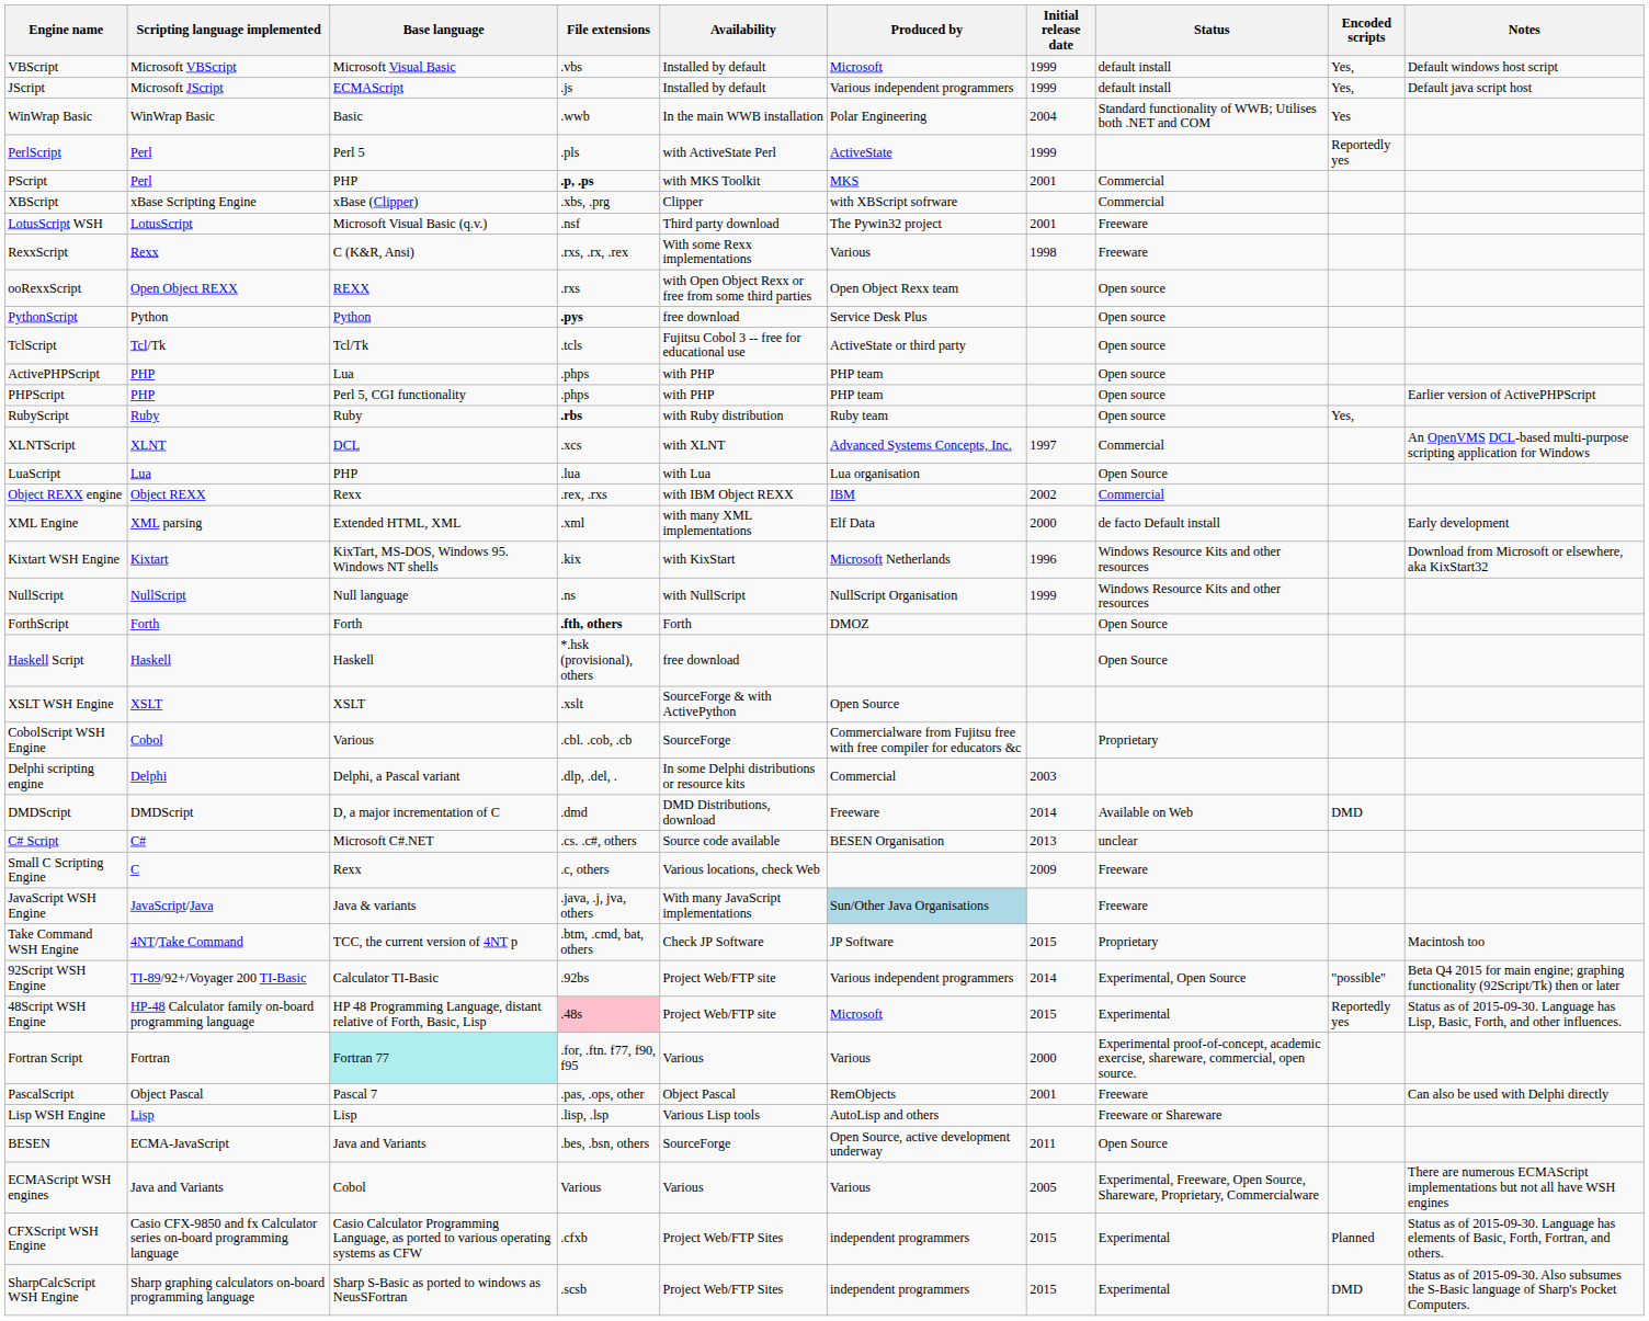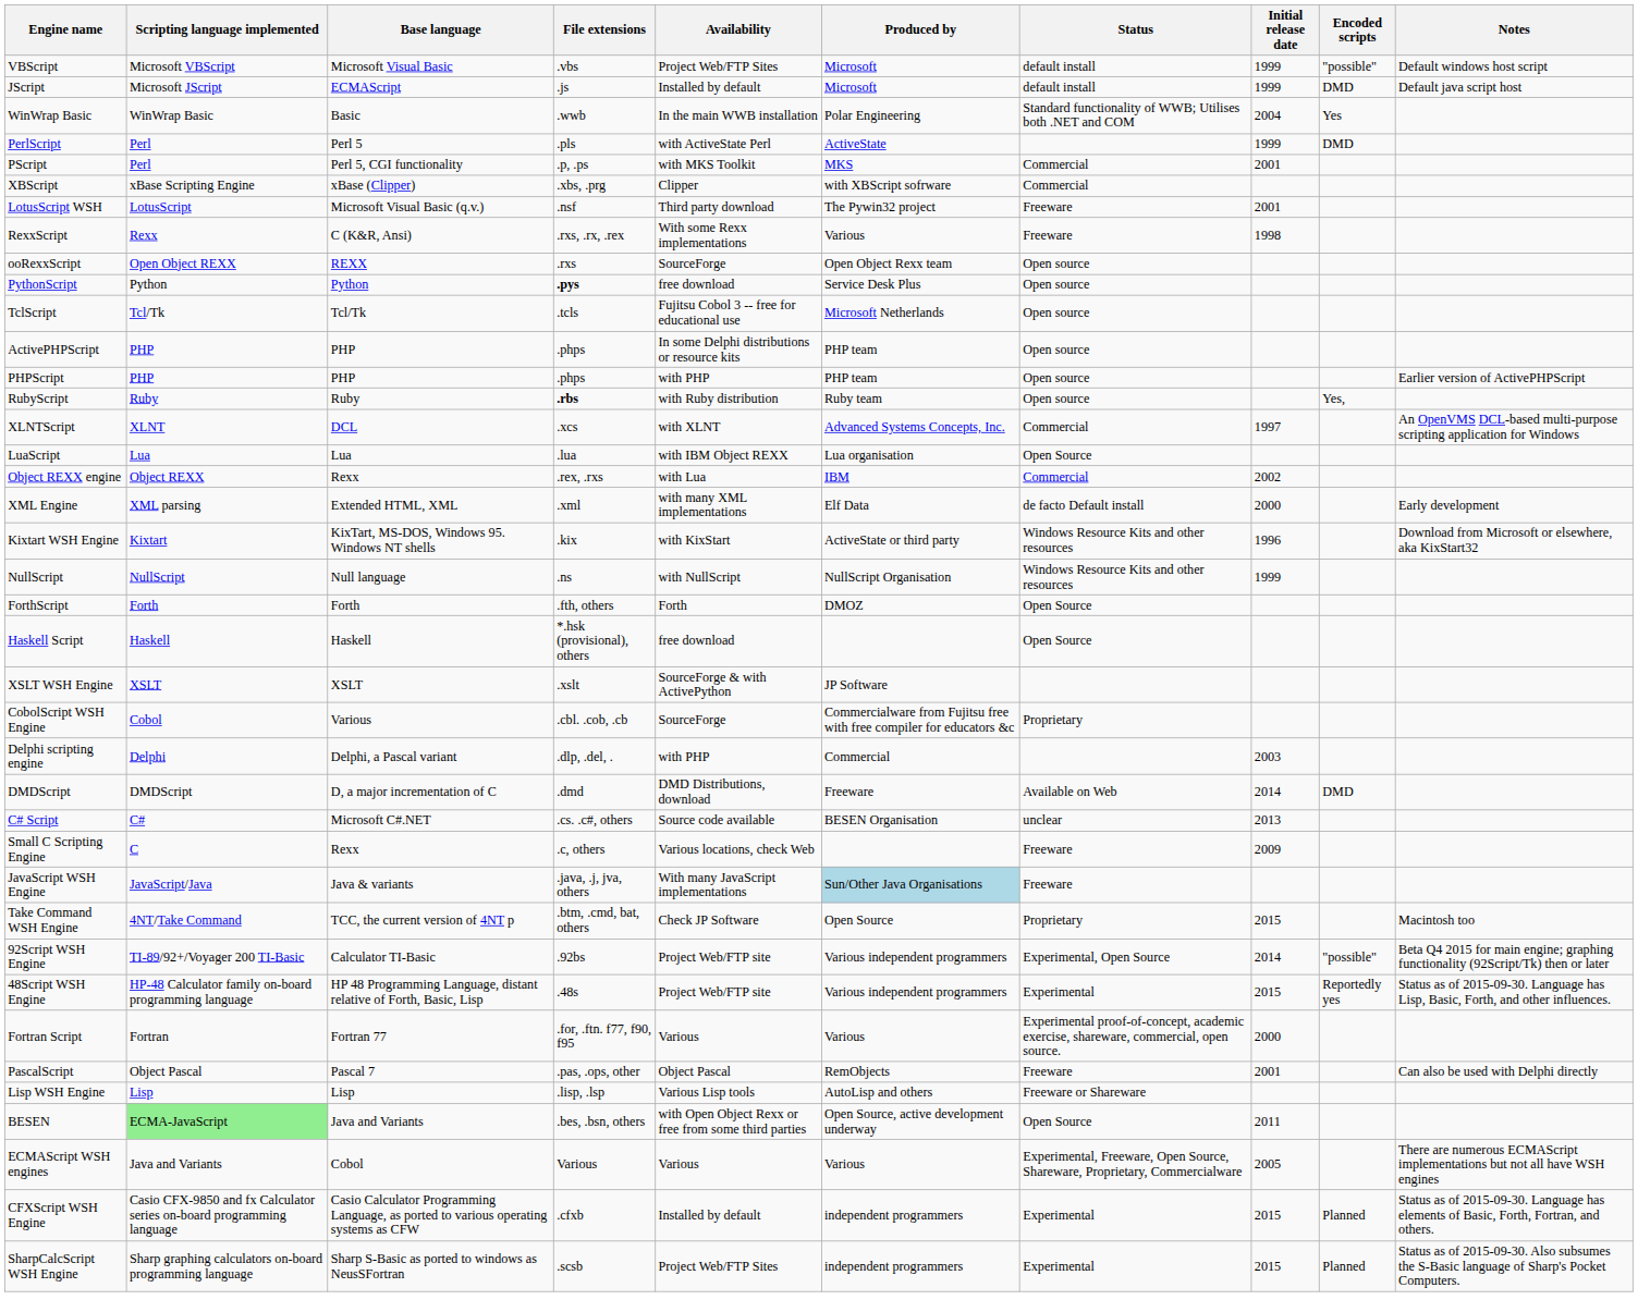 <table class="wikitable sortable">
 <tr>
 <th>Engine name</th>
 <th>Scripting language implemented</th>
 <th>Base language</th>
 <th>File extensions</th>
 <th>Availability</th>
 <th>Produced by</th>
+<th>Status</th>
 <th>Initial release date</th>
-<th>Status</th>
 <th>Encoded scripts</th>
 <th>Notes</th>
 </tr>
 <tr>
 <td>VBScript</td>
 <td>Microsoft <a href='#'>VBScript</a></td>
 <td>Microsoft <a href='#'>Visual Basic</a></td>
 <td>.vbs</td>
-<td>Installed by default</td>
+<td>Project Web/FTP Sites</td>
 <td><a href='#'>Microsoft</a></td>
+<td>default install</td>
 <td>1999</td>
-<td>default install</td>
-<td>Yes, </td>
+<td>"possible"</td>
 <td>Default windows host script</td>
 </tr>
 <tr>
 <td>JScript</td>
 <td>Microsoft <a href='#'>JScript</a></td>
 <td><a href='#'>ECMAScript</a></td>
 <td>.js</td>
 <td>Installed by default</td>
-<td>Various independent programmers</td>
+<td><a href='#'>Microsoft</a></td>
+<td>default install</td>
 <td>1999</td>
-<td>default install</td>
-<td>Yes, </td>
+<td>DMD</td>
 <td>Default java script host</td>
 </tr>
 <tr |>
 <td>WinWrap Basic</td>
 <td>WinWrap Basic</td>
 <td>Basic</td>
 <td>.wwb</td>
 <td>In the main WWB installation</td>
 <td>Polar Engineering</td>
+<td>Standard functionality of WWB; Utilises both .NET and COM</td>
 <td>2004</td>
-<td>Standard functionality of WWB; Utilises both .NET and COM</td>
 <td>Yes</td>
 <td></td>
 </tr>
 <tr>
 <td><a href='#'>PerlScript</a></td>
 <td><a href='#'>Perl</a></td>
 <td>Perl 5</td>
 <td>.pls</td>
 <td>with ActiveState Perl</td>
 <td><a href='#'>ActiveState</a></td>
+<td></td>
 <td>1999</td>
-<td></td>
-<td>Reportedly yes</td>
+<td>DMD</td>
 <td></td>
 </tr>
 <tr>
 <td>PScript</td>
 <td><a href='#'>Perl</a></td>
-<td>PHP</td>
-<td><strong>.p, .ps</strong></td>
+<td>Perl 5, CGI functionality</td>
+<td>.p, .ps</td>
 <td>with MKS Toolkit</td>
 <td><a href='#'>MKS</a></td>
+<td>Commercial</td>
 <td>2001</td>
-<td>Commercial</td>
 <td></td>
 <td></td>
 </tr>
 <tr>
 <td>XBScript</td>
 <td>xBase Scripting Engine</td>
 <td>xBase (<a href='#'>Clipper</a>)</td>
 <td>.xbs, .prg</td>
 <td>Clipper</td>
 <td>with XBScript sofrware</td>
+<td>Commercial</td>
 <td></td>
-<td>Commercial</td>
 <td></td>
 <td></td>
 </tr>
 <tr>
 <td><a href='#'>LotusScript</a> WSH</td>
 <td><a href='#'>LotusScript</a></td>
 <td>Microsoft Visual Basic (q.v.)</td>
 <td>.nsf</td>
 <td>Third party download</td>
 <td>The Pywin32 project</td>
+<td>Freeware</td>
 <td>2001</td>
-<td>Freeware</td>
 <td></td>
 <td></td>
 </tr>
 <tr>
 <td>RexxScript</td>
 <td><a href='#'>Rexx</a></td>
 <td>C (K&R, Ansi)</td>
 <td>.rxs, .rx, .rex</td>
 <td>With some Rexx implementations</td>
 <td>Various</td>
+<td>Freeware</td>
 <td>1998</td>
-<td>Freeware</td>
 <td></td>
 <td></td>
 </tr>
 <tr>
 <td>ooRexxScript</td>
 <td><a href='#'>Open Object REXX</a></td>
 <td><a href='#'>REXX</a></td>
 <td>.rxs</td>
-<td>with Open Object Rexx or free from some third parties</td>
+<td>SourceForge</td>
 <td>Open Object Rexx team</td>
+<td>Open source</td>
 <td></td>
-<td>Open source</td>
 <td></td>
 <td></td>
 </tr>
 <tr>
 <td><a href='#'>PythonScript</a></td>
 <td>Python</td>
 <td><a href='#'>Python</a></td>
 <td><strong>.pys</strong></td>
 <td>free download</td>
 <td>Service Desk Plus</td>
+<td>Open source</td>
 <td></td>
-<td>Open source</td>
 <td></td>
 <td></td>
 </tr>
 <tr>
 <td>TclScript</td>
 <td><a href='#'>Tcl</a>/Tk</td>
 <td>Tcl/Tk</td>
 <td>.tcls</td>
 <td>Fujitsu Cobol 3 -- free for educational use</td>
-<td>ActiveState or third party</td>
+<td><a href='#'>Microsoft</a> Netherlands</td>
+<td>Open source</td>
 <td></td>
-<td>Open source</td>
 <td></td>
 <td></td>
 </tr>
 <tr>
 <td>ActivePHPScript</td>
 <td><a href='#'>PHP</a></td>
-<td>Lua</td>
+<td>PHP</td>
 <td>.phps</td>
-<td>with PHP</td>
+<td>In some Delphi distributions or resource kits</td>
 <td>PHP team</td>
+<td>Open source</td>
 <td></td>
-<td>Open source</td>
 <td></td>
 <td></td>
 </tr>
 <tr>
 <td>PHPScript</td>
 <td><a href='#'>PHP</a></td>
-<td>Perl 5, CGI functionality</td>
+<td>PHP</td>
 <td>.phps</td>
 <td>with PHP</td>
 <td>PHP team</td>
+<td>Open source</td>
 <td></td>
-<td>Open source</td>
 <td></td>
 <td>Earlier version of ActivePHPScript</td>
 </tr>
 <tr>
 <td>RubyScript</td>
 <td><a href='#'>Ruby</a></td>
 <td>Ruby</td>
 <td><strong>.rbs</strong></td>
 <td>with Ruby distribution</td>
 <td>Ruby team</td>
+<td>Open source</td>
 <td></td>
-<td>Open source</td>
 <td>Yes, </td>
 <td></td>
 </tr>
 <tr>
 <td>XLNTScript</td>
 <td><a href='#'>XLNT</a></td>
 <td><a href='#'>DCL</a></td>
 <td>.xcs</td>
 <td>with XLNT</td>
 <td><a href='#'>Advanced Systems Concepts, Inc.</a></td>
+<td>Commercial</td>
 <td>1997</td>
-<td>Commercial</td>
 <td></td>
 <td>An <a href='#'>OpenVMS</a> <a href='#'>DCL</a>-based multi-purpose scripting application for Windows</td>
 </tr>
 <tr>
 <td>LuaScript</td>
 <td><a href='#'>Lua</a></td>
-<td>PHP</td>
+<td>Lua</td>
 <td>.lua</td>
-<td>with Lua</td>
+<td>with IBM Object REXX</td>
 <td>Lua organisation</td>
+<td>Open Source</td>
 <td></td>
-<td>Open Source</td>
 <td></td>
 <td></td>
 </tr>
 <tr>
 <td><a href='#'>Object REXX</a> engine</td>
 <td><a href='#'>Object REXX</a></td>
 <td>Rexx</td>
 <td>.rex, .rxs</td>
-<td>with IBM Object REXX</td>
+<td>with Lua</td>
 <td><a href='#'>IBM</a></td>
+<td><a href='#'>Commercial</a></td>
 <td>2002</td>
-<td><a href='#'>Commercial</a></td>
 <td></td>
 <td></td>
 </tr>
 <tr>
 <td>XML Engine</td>
 <td><a href='#'>XML</a> parsing</td>
 <td>Extended HTML, XML</td>
 <td>.xml</td>
 <td>with many XML implementations</td>
 <td>Elf Data</td>
+<td>de facto Default install</td>
 <td>2000</td>
-<td>de facto Default install</td>
 <td></td>
 <td>Early development</td>
 </tr>
 <tr>
 <td>Kixtart WSH Engine</td>
 <td><a href='#'>Kixtart</a></td>
 <td>KixTart, MS-DOS, Windows 95. Windows NT shells</td>
 <td>.kix</td>
 <td>with KixStart</td>
-<td><a href='#'>Microsoft</a> Netherlands</td>
+<td>ActiveState or third party</td>
+<td>Windows Resource Kits and other resources</td>
 <td>1996</td>
-<td>Windows Resource Kits and other resources</td>
 <td></td>
 <td>Download from Microsoft or elsewhere, aka KixStart32</td>
 </tr>
 <tr>
 <td>NullScript</td>
 <td><a href='#'>NullScript</a></td>
 <td>Null language</td>
 <td>.ns</td>
 <td>with NullScript</td>
 <td>NullScript Organisation</td>
+<td>Windows Resource Kits and other resources</td>
 <td>1999</td>
-<td>Windows Resource Kits and other resources</td>
 <td></td>
 <td></td>
 </tr>
 <tr>
 <td>ForthScript</td>
 <td><a href='#'>Forth</a></td>
 <td>Forth</td>
-<td><strong>.fth, others</strong></td>
+<td>.fth, others</td>
 <td>Forth</td>
 <td>DMOZ</td>
+<td>Open Source</td>
 <td></td>
-<td>Open Source</td>
 <td></td>
 <td></td>
 </tr>
 <tr>
 <td><a href='#'>Haskell</a> Script</td>
 <td><a href='#'>Haskell</a></td>
 <td>Haskell</td>
 <td>*.hsk (provisional), others</td>
 <td>free download</td>
 <td></td>
+<td>Open Source</td>
 <td></td>
-<td>Open Source</td>
 <td></td>
 <td></td>
 </tr>
 <tr>
 <td>XSLT WSH Engine</td>
 <td><a href='#'>XSLT</a></td>
 <td>XSLT</td>
 <td>.xslt</td>
 <td>SourceForge & with ActivePython</td>
-<td>Open Source</td>
+<td>JP Software</td>
 <td></td>
 <td></td>
 <td></td>
 <td></td>
 </tr>
 <tr>
 <td>CobolScript WSH Engine</td>
 <td><a href='#'>Cobol</a></td>
 <td>Various</td>
 <td>.cbl. .cob, .cb</td>
 <td>SourceForge</td>
 <td>Commercialware from Fujitsu free with free compiler for educators &c</td>
+<td>Proprietary</td>
 <td></td>
-<td>Proprietary</td>
 <td></td>
 <td></td>
 </tr>
 <tr>
 <td>Delphi scripting engine</td>
 <td><a href='#'>Delphi</a></td>
 <td>Delphi, a Pascal variant</td>
 <td>.dlp, .del, .</td>
-<td>In some Delphi distributions or resource kits</td>
+<td>with PHP</td>
 <td>Commercial</td>
+<td></td>
 <td>2003</td>
-<td></td>
 <td></td>
 <td></td>
 </tr>
 <tr>
 <td>DMDScript</td>
 <td>DMDScript</td>
 <td>D, a major incrementation of C</td>
 <td>.dmd</td>
 <td>DMD Distributions, download</td>
 <td>Freeware</td>
+<td>Available on Web</td>
 <td>2014</td>
-<td>Available on Web</td>
 <td>DMD</td>
 <td></td>
 </tr>
 <tr>
 <td><a href='#'>C# Script</a></td>
 <td><a href='#'>C#</a></td>
 <td>Microsoft C#.NET</td>
 <td>.cs. .c#, others</td>
 <td>Source code available</td>
 <td>BESEN Organisation</td>
+<td>unclear</td>
 <td>2013</td>
-<td>unclear</td>
 <td></td>
 <td></td>
 </tr>
 <tr>
 <td>Small C Scripting Engine</td>
 <td><a href='#'>C</a></td>
 <td>Rexx</td>
 <td>.c, others</td>
 <td>Various locations, check Web</td>
 <td></td>
+<td>Freeware</td>
 <td>2009</td>
-<td>Freeware</td>
 <td></td>
 <td></td>
 </tr>
 <tr>
 <td>JavaScript WSH Engine</td>
 <td><a href='#'>JavaScript</a>/<a href='#'>Java</a></td>
 <td>Java & variants</td>
 <td>.java, .j, jva, others</td>
 <td>With many JavaScript implementations</td>
 <td style="background: lightblue;">Sun/Other Java Organisations</td>
+<td>Freeware</td>
 <td></td>
-<td>Freeware</td>
 <td></td>
 <td></td>
 </tr>
 <tr>
 <td>Take Command WSH Engine</td>
 <td><a href='#'>4NT</a>/<a href='#'>Take Command</a></td>
 <td>TCC, the current version of <a href='#'>4NT</a> p</td>
 <td>.btm, .cmd, bat, others</td>
 <td>Check JP Software</td>
-<td>JP Software</td>
+<td>Open Source</td>
+<td>Proprietary</td>
 <td>2015</td>
-<td>Proprietary</td>
 <td></td>
 <td>Macintosh too</td>
 </tr>
 <tr>
 <td>92Script WSH Engine</td>
 <td><a href='#'>TI-89</a>/92+/Voyager 200 <a href='#'>TI-Basic</a></td>
 <td>Calculator TI-Basic</td>
 <td>.92bs</td>
 <td>Project Web/FTP site</td>
 <td>Various independent programmers</td>
+<td>Experimental, Open Source</td>
 <td>2014</td>
-<td>Experimental, Open Source</td>
 <td>"possible"</td>
 <td>Beta Q4 2015 for main engine; graphing functionality (92Script/Tk) then or later</td>
 </tr>
 <tr>
 <td>48Script WSH Engine</td>
 <td><a href='#'>HP-48</a> Calculator family on-board programming language</td>
 <td>HP 48 Programming Language, distant relative of Forth, Basic, Lisp</td>
-<td style="background: pink;">.48s</td>
+<td>.48s</td>
 <td>Project Web/FTP site</td>
-<td><a href='#'>Microsoft</a></td>
+<td>Various independent programmers</td>
+<td>Experimental</td>
 <td>2015</td>
-<td>Experimental</td>
 <td>Reportedly yes</td>
 <td>Status as of 2015-09-30. Language has Lisp, Basic, Forth, and other influences.</td>
 </tr>
 <tr>
 <td>Fortran Script</td>
 <td>Fortran</td>
-<td style="background: paleturquoise;">Fortran 77</td>
+<td>Fortran 77</td>
 <td>.for, .ftn. f77, f90, f95</td>
 <td>Various</td>
 <td>Various</td>
+<td>Experimental proof-of-concept, academic exercise, shareware, commercial, open source.</td>
 <td>2000</td>
-<td>Experimental proof-of-concept, academic exercise, shareware, commercial, open source.</td>
 <td></td>
 <td></td>
 </tr>
 <tr>
 <td>PascalScript</td>
 <td>Object Pascal</td>
 <td>Pascal 7</td>
 <td>.pas, .ops, other</td>
 <td>Object Pascal</td>
 <td>RemObjects</td>
+<td>Freeware</td>
 <td>2001</td>
-<td>Freeware</td>
 <td></td>
 <td>Can also be used with Delphi directly</td>
 </tr>
 <tr>
 <td>Lisp WSH Engine</td>
 <td><a href='#'>Lisp</a></td>
 <td>Lisp</td>
 <td>.lisp, .lsp</td>
 <td>Various Lisp tools</td>
 <td>AutoLisp and others</td>
+<td>Freeware or Shareware</td>
 <td></td>
-<td>Freeware or Shareware</td>
 <td></td>
 <td></td>
 </tr>
 <tr>
 <td>BESEN</td>
-<td>ECMA-JavaScript</td>
+<td style="background: lightgreen;">ECMA-JavaScript</td>
 <td>Java and Variants</td>
 <td>.bes, .bsn, others</td>
-<td>SourceForge</td>
+<td>with Open Object Rexx or free from some third parties</td>
 <td>Open Source, active development underway</td>
+<td>Open Source</td>
 <td>2011</td>
-<td>Open Source</td>
 <td></td>
 <td></td>
 </tr>
 <tr>
 <td>ECMAScript WSH engines</td>
 <td>Java and Variants</td>
 <td>Cobol</td>
 <td>Various</td>
 <td>Various</td>
 <td>Various</td>
+<td>Experimental, Freeware, Open Source, Shareware, Proprietary, Commercialware</td>
 <td>2005</td>
-<td>Experimental, Freeware, Open Source, Shareware, Proprietary, Commercialware</td>
 <td></td>
 <td>There are numerous ECMAScript implementations but not all have WSH engines</td>
 </tr>
 <tr>
 <td>CFXScript WSH Engine</td>
 <td>Casio CFX-9850 and fx Calculator series on-board programming language</td>
 <td>Casio Calculator Programming Language, as ported to various operating systems as CFW</td>
 <td>.cfxb</td>
-<td>Project Web/FTP Sites</td>
+<td>Installed by default</td>
 <td>independent programmers</td>
+<td>Experimental</td>
 <td>2015</td>
-<td>Experimental</td>
 <td>Planned</td>
 <td>Status as of 2015-09-30. Language has elements of Basic, Forth, Fortran, and others.</td>
 </tr>
 <tr>
 <td>SharpCalcScript WSH Engine</td>
 <td>Sharp graphing calculators on-board programming language</td>
 <td>Sharp S-Basic as ported to windows as NeusSFortran</td>
 <td>.scsb</td>
 <td>Project Web/FTP Sites</td>
 <td>independent programmers</td>
+<td>Experimental</td>
 <td>2015</td>
-<td>Experimental</td>
-<td>DMD</td>
+<td>Planned</td>
 <td>Status as of 2015-09-30. Also subsumes the S-Basic language of Sharp's Pocket Computers.</td>
 </tr>
 </table>
